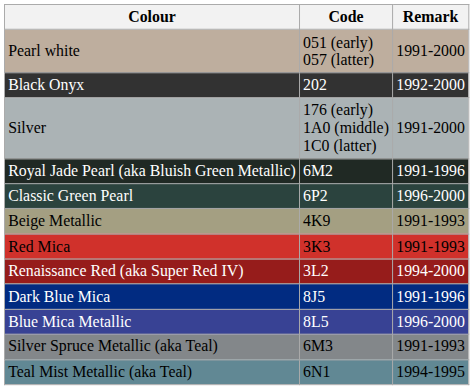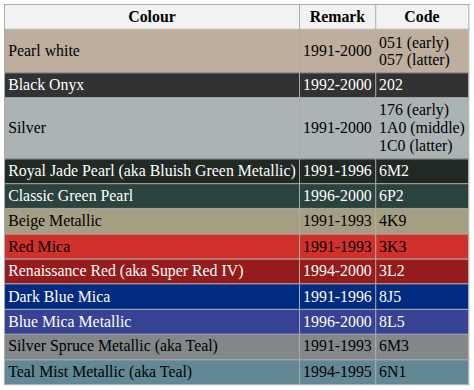 <table class="wikitable sortable">
 <tr>
 <th>Colour</th>
+<th>Remark</th>
 <th>Code</th>
-<th>Remark</th>
 </tr>
 <tr style="background: #beae9e">
 <td>Pearl white</td>
+<td>1991-2000</td>
 <td>051 (early)<br> 057 (latter)</td>
-<td>1991-2000</td>
 </tr>
 <tr style="background: #323232; color:white">
 <td>Black Onyx</td>
+<td>1992-2000</td>
 <td>202</td>
-<td>1992-2000</td>
 </tr>
 <tr style="background: #abb3b5">
 <td>Silver</td>
+<td>1991-2000</td>
 <td>176 (early)<br> 1A0 (middle)<br> 1C0 (latter)</td>
-<td>1991-2000</td>
 </tr>
 <tr style="background: #202924; color:white">
 <td>Royal Jade Pearl (aka Bluish Green Metallic)</td>
+<td>1991-1996</td>
 <td>6M2</td>
-<td>1991-1996</td>
 </tr>
 <tr style="background: #2b433e; color:white">
 <td>Classic Green Pearl</td>
+<td>1996-2000</td>
 <td>6P2</td>
-<td>1996-2000</td>
 </tr>
 <tr style="background: #A49F82">
 <td>Beige Metallic</td>
+<td>1991-1993</td>
 <td>4K9</td>
-<td>1991-1993</td>
 </tr>
 <tr style="background: #D0312B">
 <td>Red Mica</td>
+<td>1991-1993</td>
 <td>3K3</td>
-<td>1991-1993</td>
 </tr>
 <tr style="background: #961c1b; color:white">
 <td>Renaissance Red (aka Super Red IV)</td>
+<td>1994-2000</td>
 <td>3L2</td>
-<td>1994-2000</td>
 </tr>
 <tr style="background: #012B81; color:white">
 <td>Dark Blue Mica</td>
+<td>1991-1996</td>
 <td>8J5</td>
-<td>1991-1996</td>
 </tr>
 <tr style="background: #384294; color:white">
 <td>Blue Mica Metallic</td>
+<td>1996-2000</td>
 <td>8L5</td>
-<td>1996-2000</td>
 </tr>
 <tr style="background: #83878A">
 <td>Silver Spruce Metallic (aka Teal)</td>
+<td>1991-1993</td>
 <td>6M3</td>
-<td>1991-1993</td>
 </tr>
 <tr style="background: #618894">
 <td>Teal Mist Metallic (aka Teal)</td>
+<td>1994-1995</td>
 <td>6N1</td>
-<td>1994-1995</td>
 </tr>
 </table>
